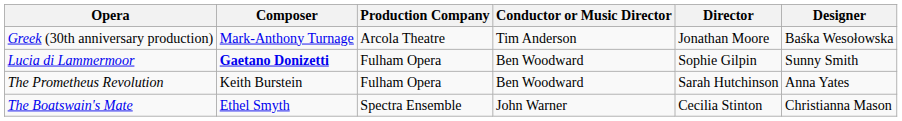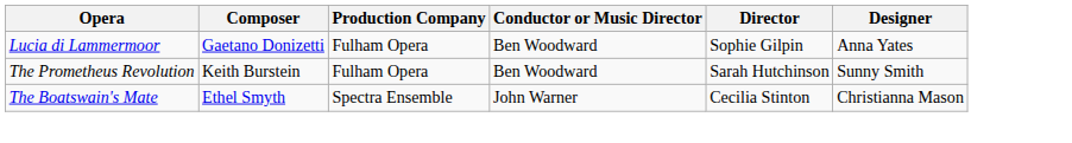 <table class="wikitable sortable">
 <tr>
 <th>Opera</th>
 <th>Composer</th>
 <th>Production Company</th>
 <th>Conductor or Music Director</th>
 <th>Director</th>
 <th>Designer</th>
 </tr>
 <tr>
-<td><em><a href='#'>Greek</a></em> (30th anniversary production)</td>
-<td><a href='#'>Mark-Anthony Turnage</a></td>
-<td>Arcola Theatre</td>
-<td>Tim Anderson</td>
-<td>Jonathan Moore</td>
-<td>Baśka Wesołowska</td>
-</tr>
-<tr>
 <td><em><a href='#'>Lucia di Lammermoor</a></em></td>
-<td><strong><a href='#'>Gaetano Donizetti</a></strong></td>
+<td><a href='#'>Gaetano Donizetti</a></td>
 <td>Fulham Opera</td>
 <td>Ben Woodward</td>
 <td>Sophie Gilpin</td>
-<td>Sunny Smith</td>
+<td>Anna Yates</td>
 </tr>
 <tr>
 <td><em>The Prometheus Revolution</em></td>
 <td>Keith Burstein</td>
 <td>Fulham Opera</td>
 <td>Ben Woodward</td>
 <td>Sarah Hutchinson</td>
-<td>Anna Yates</td>
+<td>Sunny Smith</td>
 </tr>
 <tr>
 <td><em><a href='#'>The Boatswain's Mate</a></em></td>
 <td><a href='#'>Ethel Smyth</a></td>
 <td>Spectra Ensemble</td>
 <td>John Warner</td>
 <td>Cecilia Stinton</td>
 <td>Christianna Mason</td>
 </tr>
 </table>
